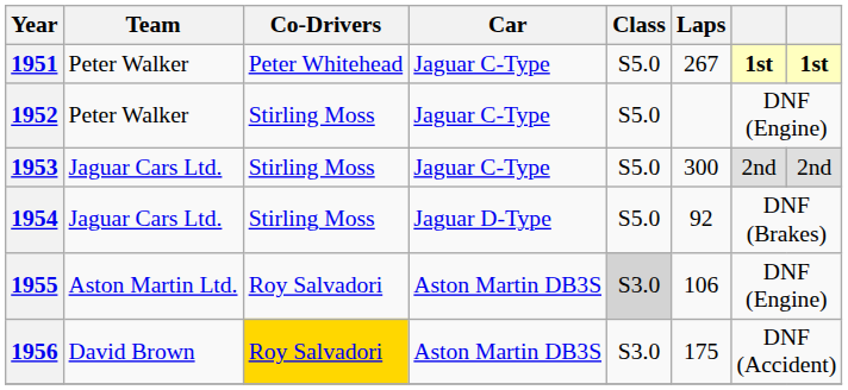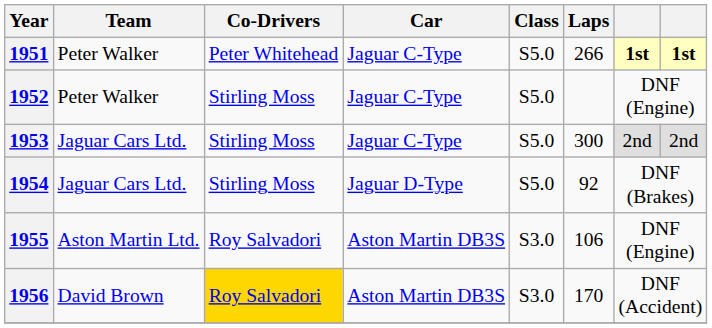 <table class="wikitable" style="text-align:center; font-size:90%">
 <tr>
 <th>Year</th>
 <th>Team</th>
 <th>Co-Drivers</th>
 <th>Car</th>
 <th>Class</th>
 <th>Laps</th>
 <th></th>
 <th></th>
 </tr>
 <tr>
 <th><a href='#'>1951</a></th>
 <td align="left"> Peter Walker</td>
 <td align="left"> <a href='#'>Peter Whitehead</a></td>
 <td align="left"><a href='#'>Jaguar C-Type</a></td>
 <td>S5.0</td>
-<td>267</td>
+<td>266</td>
 <td style="background:#ffffbf;"><strong>1st</strong></td>
 <td style="background:#ffffbf;"><strong>1st</strong></td>
 </tr>
 <tr>
 <th><a href='#'>1952</a></th>
 <td align="left"> Peter Walker</td>
 <td align="left"> <a href='#'>Stirling Moss</a></td>
 <td align="left"><a href='#'>Jaguar C-Type</a></td>
 <td>S5.0</td>
 <td></td>
 <td colspan=2>DNF<br>(Engine)</td>
 </tr>
 <tr>
 <th><a href='#'>1953</a></th>
 <td align="left"> <a href='#'>Jaguar Cars Ltd.</a></td>
 <td align="left"> <a href='#'>Stirling Moss</a></td>
 <td align="left"><a href='#'>Jaguar C-Type</a></td>
 <td>S5.0</td>
 <td>300</td>
 <td style="background:#dfdfdf;">2nd</td>
 <td style="background:#dfdfdf;">2nd</td>
 </tr>
 <tr>
 <th><a href='#'>1954</a></th>
 <td align="left"> <a href='#'>Jaguar Cars Ltd.</a></td>
 <td align="left"> <a href='#'>Stirling Moss</a></td>
 <td align="left"><a href='#'>Jaguar D-Type</a></td>
 <td>S5.0</td>
 <td>92</td>
 <td colspan=2>DNF<br>(Brakes)</td>
 </tr>
 <tr>
 <th><a href='#'>1955</a></th>
 <td align="left"> <a href='#'>Aston Martin Ltd.</a></td>
 <td align="left"> <a href='#'>Roy Salvadori</a></td>
 <td align="left"><a href='#'>Aston Martin DB3S</a></td>
-<td style="background: lightgrey;">S3.0</td>
+<td>S3.0</td>
 <td>106</td>
 <td colspan=2>DNF<br>(Engine)</td>
 </tr>
 <tr>
 <th><a href='#'>1956</a></th>
 <td align="left"> <a href='#'>David Brown</a></td>
 <td align="left" style="background: gold;"> <a href='#'>Roy Salvadori</a></td>
 <td align="left"><a href='#'>Aston Martin DB3S</a></td>
 <td>S3.0</td>
-<td>175</td>
+<td>170</td>
 <td colspan=2>DNF<br>(Accident)</td>
 </tr>
 <tr>
 </tr>
 </table>
